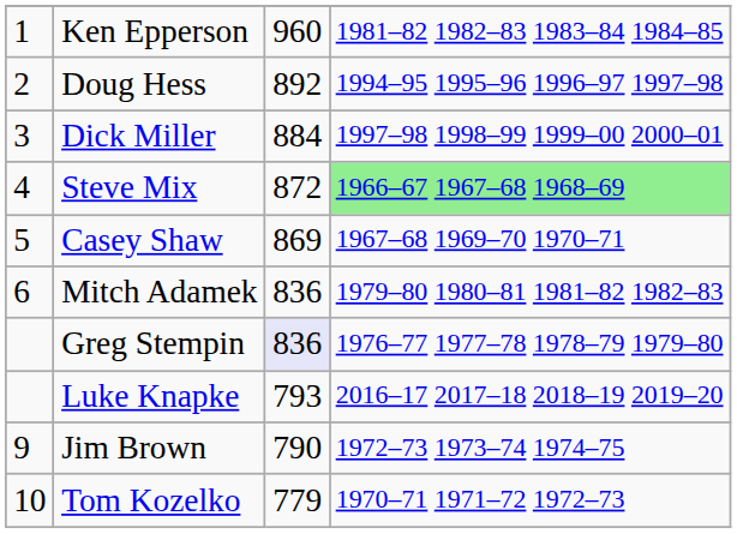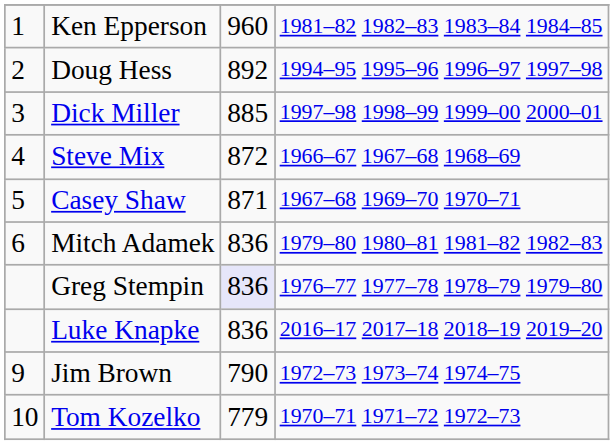 <table class="wikitable">
 <tr>
 </tr>
 <tr>
 <td>1</td>
 <td>Ken Epperson</td>
 <td>960</td>
 <td style="font-size:80%;"><a href='#'>1981–82</a> <a href='#'>1982–83</a> <a href='#'>1983–84</a> <a href='#'>1984–85</a></td>
 </tr>
 <tr>
 <td>2</td>
 <td>Doug Hess</td>
 <td>892</td>
 <td style="font-size:80%;"><a href='#'>1994–95</a> <a href='#'>1995–96</a> <a href='#'>1996–97</a> <a href='#'>1997–98</a></td>
 </tr>
 <tr>
 <td>3</td>
 <td><a href='#'>Dick Miller</a></td>
-<td>884</td>
+<td>885</td>
 <td style="font-size:80%;"><a href='#'>1997–98</a> <a href='#'>1998–99</a> <a href='#'>1999–00</a> <a href='#'>2000–01</a></td>
 </tr>
 <tr>
 <td>4</td>
 <td><a href='#'>Steve Mix</a></td>
 <td>872</td>
-<td style="background: lightgreen; font-size:80%;"><a href='#'>1966–67</a> <a href='#'>1967–68</a> <a href='#'>1968–69</a></td>
+<td style="font-size:80%;"><a href='#'>1966–67</a> <a href='#'>1967–68</a> <a href='#'>1968–69</a></td>
 </tr>
 <tr>
 <td>5</td>
 <td><a href='#'>Casey Shaw</a></td>
-<td>869</td>
+<td>871</td>
 <td style="font-size:80%;"><a href='#'>1967–68</a> <a href='#'>1969–70</a> <a href='#'>1970–71</a></td>
 </tr>
 <tr>
 <td>6</td>
 <td>Mitch Adamek</td>
 <td>836</td>
 <td style="font-size:80%;"><a href='#'>1979–80</a> <a href='#'>1980–81</a> <a href='#'>1981–82</a> <a href='#'>1982–83</a></td>
 </tr>
 <tr>
 <td></td>
 <td>Greg Stempin</td>
 <td style="background: lavender;">836</td>
 <td style="font-size:80%;"><a href='#'>1976–77</a> <a href='#'>1977–78</a> <a href='#'>1978–79</a> <a href='#'>1979–80</a></td>
 </tr>
 <tr>
 <td></td>
 <td><a href='#'>Luke Knapke</a></td>
-<td>793</td>
+<td>836</td>
 <td style="font-size:80%;"><a href='#'>2016–17</a> <a href='#'>2017–18</a> <a href='#'>2018–19</a> <a href='#'>2019–20</a></td>
 </tr>
 <tr>
 <td>9</td>
 <td>Jim Brown</td>
 <td>790</td>
 <td style="font-size:80%;"><a href='#'>1972–73</a> <a href='#'>1973–74</a> <a href='#'>1974–75</a></td>
 </tr>
 <tr>
 <td>10</td>
 <td><a href='#'>Tom Kozelko</a></td>
 <td>779</td>
 <td style="font-size:80%;"><a href='#'>1970–71</a> <a href='#'>1971–72</a> <a href='#'>1972–73</a></td>
 </tr>
 </table>
